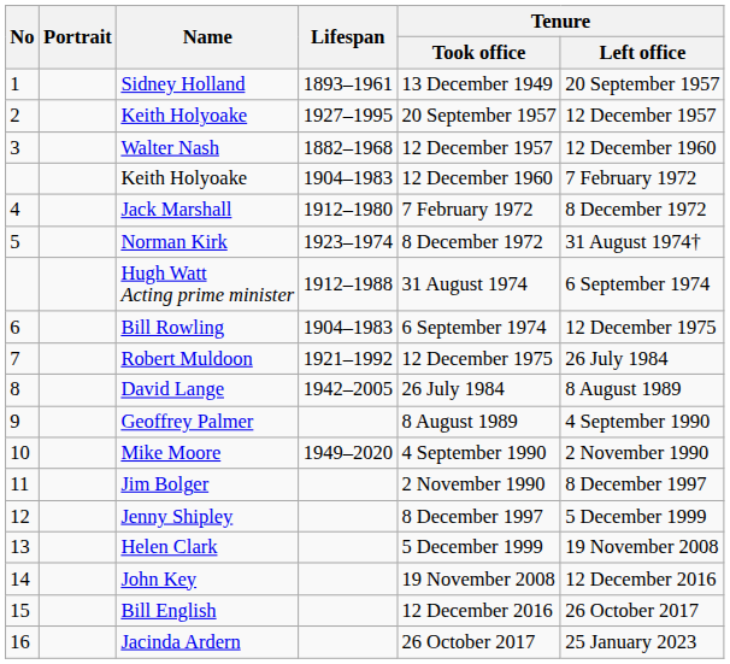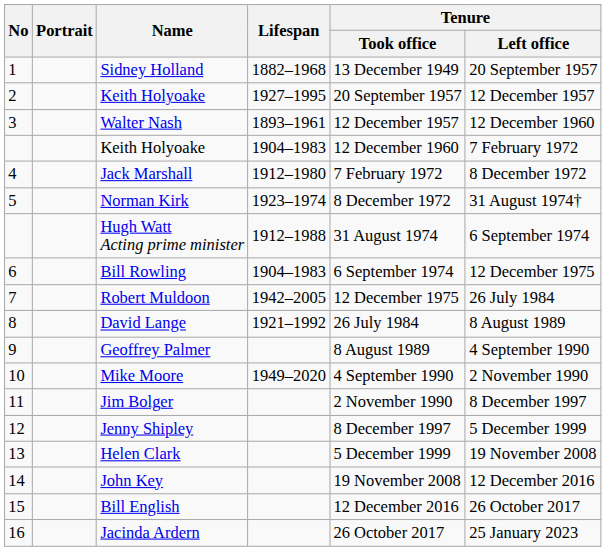 <table class="wikitable">
 <tr>
 <th scope="col" rowspan="2">No</th>
 <th scope="col" rowspan="2">Portrait</th>
 <th scope="col" rowspan="2">Name</th>
 <th scope="col" rowspan="2">Lifespan</th>
 <th scope="col" colspan="2">Tenure</th>
 </tr>
 <tr>
 <th scope="col">Took office</th>
 <th scope="col">Left office</th>
 </tr>
 <tr>
 <td>1</td>
 <td></td>
 <td><a href='#'>Sidney Holland</a></td>
-<td>1893–1961</td>
+<td>1882–1968</td>
 <td>13 December 1949</td>
 <td>20 September 1957</td>
 </tr>
 <tr>
 <td>2</td>
 <td></td>
 <td><a href='#'>Keith Holyoake</a></td>
 <td>1927–1995</td>
 <td>20 September 1957</td>
 <td>12 December 1957</td>
 </tr>
 <tr>
 <td>3</td>
 <td></td>
 <td><a href='#'>Walter Nash</a></td>
-<td>1882–1968</td>
+<td>1893–1961</td>
 <td>12 December 1957</td>
 <td>12 December 1960</td>
 </tr>
 <tr>
 <td></td>
 <td></td>
 <td>Keith Holyoake</td>
 <td>1904–1983</td>
 <td>12 December 1960</td>
 <td>7 February 1972</td>
 </tr>
 <tr>
 <td>4</td>
 <td></td>
 <td><a href='#'>Jack Marshall</a></td>
 <td>1912–1980</td>
 <td>7 February 1972</td>
 <td>8 December 1972</td>
 </tr>
 <tr>
 <td>5</td>
 <td></td>
 <td><a href='#'>Norman Kirk</a></td>
 <td>1923–1974</td>
 <td>8 December 1972</td>
 <td>31 August 1974†</td>
 </tr>
 <tr>
 <td></td>
 <td></td>
 <td><a href='#'>Hugh Watt</a><br><em>Acting prime minister</em></td>
 <td>1912–1988</td>
 <td>31 August 1974</td>
 <td>6 September 1974</td>
 </tr>
 <tr>
 <td>6</td>
 <td></td>
 <td><a href='#'>Bill Rowling</a></td>
 <td>1904–1983</td>
 <td>6 September 1974</td>
 <td>12 December 1975</td>
 </tr>
 <tr>
 <td>7</td>
 <td></td>
 <td><a href='#'>Robert Muldoon</a></td>
-<td>1921–1992</td>
+<td>1942–2005</td>
 <td>12 December 1975</td>
 <td>26 July 1984</td>
 </tr>
 <tr>
 <td>8</td>
 <td></td>
 <td><a href='#'>David Lange</a></td>
-<td>1942–2005</td>
+<td>1921–1992</td>
 <td>26 July 1984</td>
 <td>8 August 1989</td>
 </tr>
 <tr>
 <td>9</td>
 <td></td>
 <td><a href='#'>Geoffrey Palmer</a></td>
 <td></td>
 <td>8 August 1989</td>
 <td>4 September 1990</td>
 </tr>
 <tr>
 <td>10</td>
 <td></td>
 <td><a href='#'>Mike Moore</a></td>
 <td>1949–2020</td>
 <td>4 September 1990</td>
 <td>2 November 1990</td>
 </tr>
 <tr>
 <td>11</td>
 <td></td>
 <td><a href='#'>Jim Bolger</a></td>
 <td></td>
 <td>2 November 1990</td>
 <td>8 December 1997</td>
 </tr>
 <tr>
 <td>12</td>
 <td></td>
 <td><a href='#'>Jenny Shipley</a></td>
 <td></td>
 <td>8 December 1997</td>
 <td>5 December 1999</td>
 </tr>
 <tr>
 <td>13</td>
 <td></td>
 <td><a href='#'>Helen Clark</a></td>
 <td></td>
 <td>5 December 1999</td>
 <td>19 November 2008</td>
 </tr>
 <tr>
 <td>14</td>
 <td></td>
 <td><a href='#'>John Key</a></td>
 <td></td>
 <td>19 November 2008</td>
 <td>12 December 2016</td>
 </tr>
 <tr>
 <td>15</td>
 <td></td>
 <td><a href='#'>Bill English</a></td>
 <td></td>
 <td>12 December 2016</td>
 <td>26 October 2017</td>
 </tr>
 <tr>
 <td>16</td>
 <td></td>
 <td><a href='#'>Jacinda Ardern</a></td>
 <td></td>
 <td>26 October 2017</td>
 <td>25 January 2023</td>
 </tr>
 </table>
